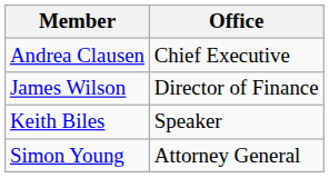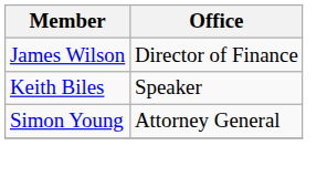 <table class="wikitable sortable">
 <tr>
 <th>Member</th>
 <th>Office</th>
-</tr>
-<tr>
-<td><a href='#'>Andrea Clausen</a></td>
-<td>Chief Executive</td>
 </tr>
 <tr>
 <td><a href='#'>James Wilson</a></td>
 <td>Director of Finance</td>
 </tr>
 <tr>
 <td><a href='#'>Keith Biles</a></td>
 <td>Speaker</td>
 </tr>
 <tr>
 <td><a href='#'>Simon Young</a></td>
 <td>Attorney General</td>
 </tr>
 <tr>
 </tr>
 </table>
